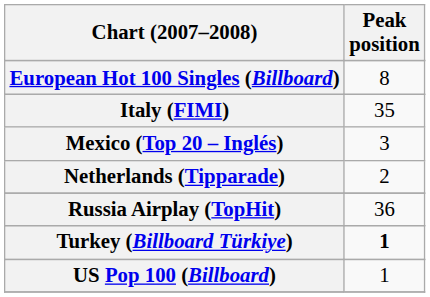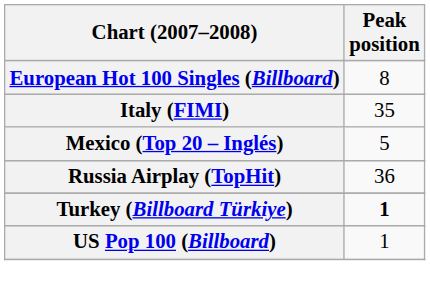 <table class="wikitable sortable plainrowheaders">
 <tr>
 <th scope="col">Chart (2007–2008)</th>
 <th scope="col">Peak<br>position</th>
 </tr>
 <tr>
 </tr>
 <tr>
 </tr>
 <tr>
 </tr>
 <tr>
 </tr>
 <tr>
 </tr>
 <tr>
 </tr>
 <tr>
 </tr>
 <tr>
 </tr>
 <tr>
 </tr>
 <tr>
 <th scope="row"><a href='#'>European Hot 100 Singles</a> (<em><a href='#'>Billboard</a></em>)</th>
 <td align="center">8</td>
 </tr>
 <tr>
 </tr>
 <tr>
 </tr>
 <tr>
 </tr>
 <tr>
 </tr>
 <tr>
 </tr>
 <tr>
 </tr>
 <tr>
 <th scope="row">Italy (<a href='#'>FIMI</a>)</th>
 <td align="center">35</td>
 </tr>
 <tr>
 <th scope="row">Mexico (<a href='#'>Top 20 – Inglés</a>)</th>
-<td align="center">3</td>
-</tr>
-<tr>
-<th scope="row">Netherlands (<a href='#'>Tipparade</a>)</th>
-<td align="center">2</td>
+<td align="center">5</td>
 </tr>
 <tr>
 </tr>
 <tr>
 </tr>
 <tr>
 </tr>
 <tr>
 <th scope="row">Russia Airplay (<a href='#'>TopHit</a>)</th>
 <td align="center">36</td>
 </tr>
 <tr>
 </tr>
 <tr>
 </tr>
 <tr>
 </tr>
 <tr>
 <th scope="row">Turkey (<em><a href='#'>Billboard Türkiye</a></em>)</th>
 <td align="center"><strong>1</strong></td>
 </tr>
 <tr>
 </tr>
 <tr>
 </tr>
 <tr>
 </tr>
 <tr>
 </tr>
 <tr>
 </tr>
 <tr>
 </tr>
 <tr>
 </tr>
 <tr>
 <th scope="row">US <a href='#'>Pop 100</a> (<em><a href='#'>Billboard</a></em>)</th>
 <td align="center">1</td>
 </tr>
 <tr>
 </tr>
 <tr>
 </tr>
 </table>
